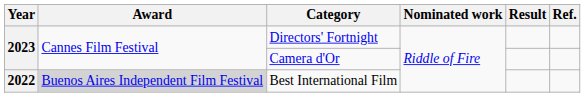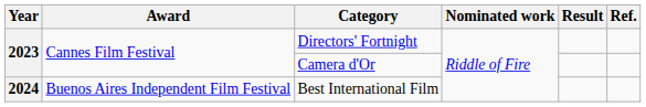 <table class="wikitable sortable plainrowheaders">
 <tr>
 <th scope="col">Year</th>
 <th scope="col">Award</th>
 <th scope="col">Category</th>
 <th scope="col">Nominated work</th>
 <th scope="col">Result</th>
 <th scope="col">Ref.</th>
 </tr>
 <tr>
 <th scope="row" rowspan="2">2023</th>
 <td rowspan="2"><a href='#'>Cannes Film Festival</a></td>
 <td><a href='#'>Directors' Fortnight</a></td>
 <td rowspan="3"><em><a href='#'>Riddle of Fire</a></em></td>
 <td></td>
 <td align="center"></td>
 </tr>
 <tr>
 <td><a href='#'>Camera d'Or</a></td>
 <td></td>
 <td align="center"></td>
 </tr>
 <tr>
-<th scope="row">2022</th>
-<td style="background: lightgrey;"><a href='#'>Buenos Aires Independent Film Festival</a></td>
+<th scope="row">2024</th>
+<td><a href='#'>Buenos Aires Independent Film Festival</a></td>
 <td>Best International Film</td>
 <td></td>
 <td align="center"></td>
 </tr>
 </table>
